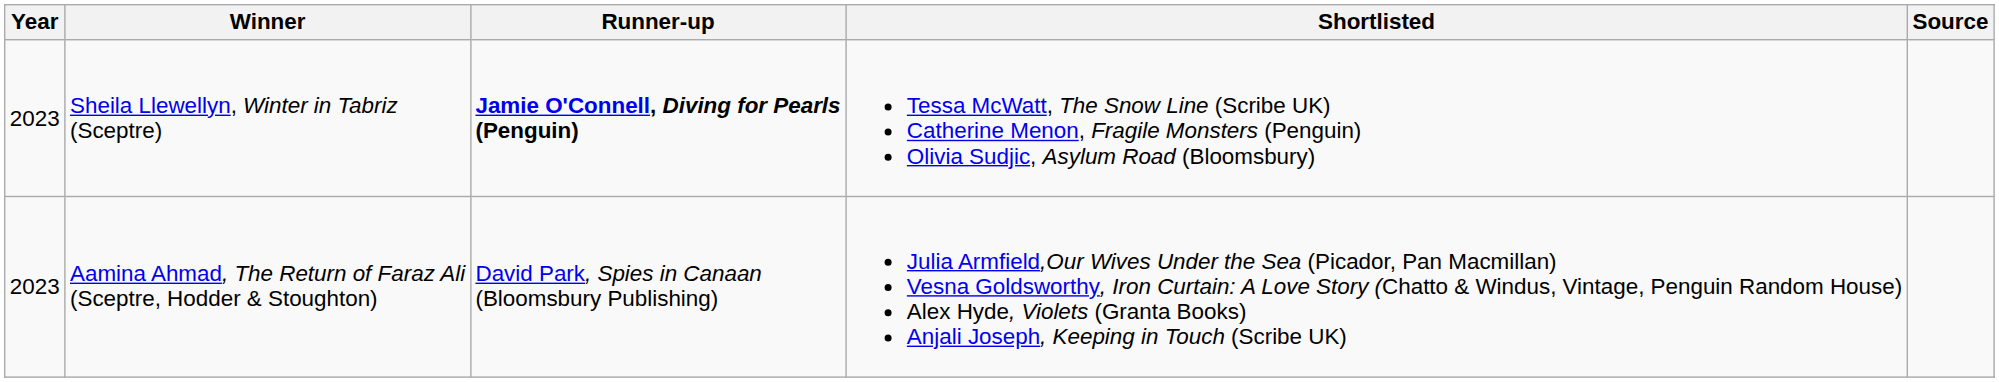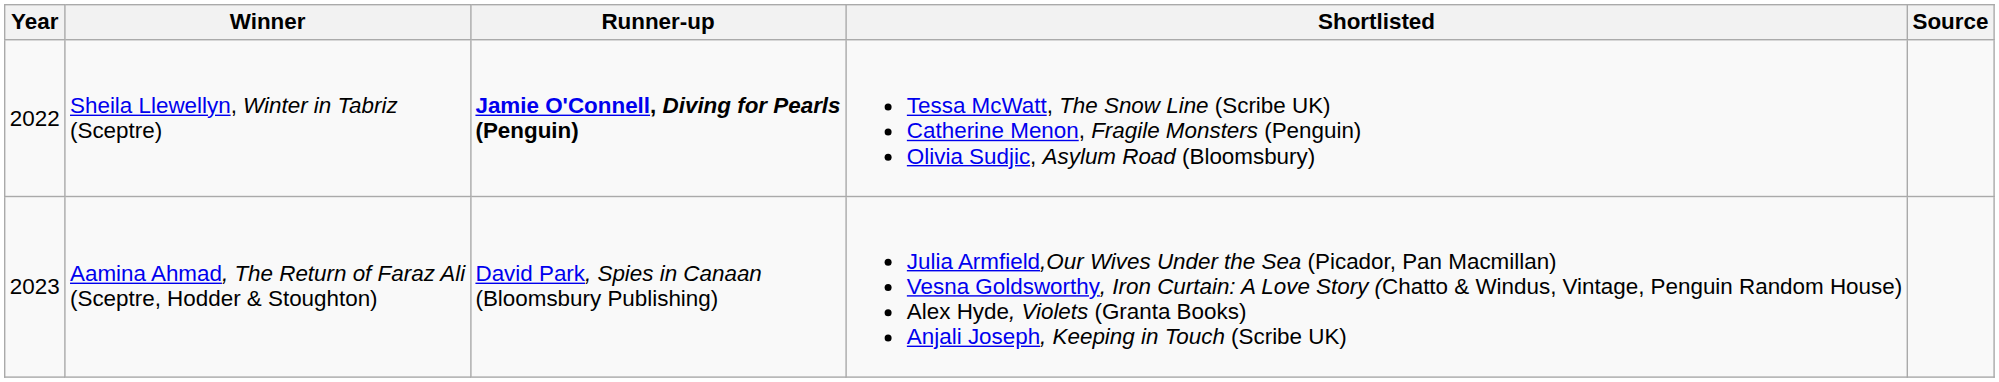 <table class="wikitable">
 <tr>
 <th>Year</th>
 <th>Winner</th>
 <th>Runner-up</th>
 <th>Shortlisted</th>
 <th>Source</th>
 </tr>
 <tr>
-<td>2023</td>
+<td>2022</td>
 <td><a href='#'>Sheila Llewellyn</a>, <em>Winter in Tabriz</em><br>(Sceptre)</td>
 <td><strong><a href='#'>Jamie O'Connell</a>, <em>Diving for Pearls</em><br>(Penguin)</strong></td>
 <td><br><ul><li><a href='#'>Tessa McWatt</a>, <em>The Snow Line</em> (Scribe UK)</li><li><a href='#'>Catherine Menon</a>, <em>Fragile Monsters</em> (Penguin)</li><li><a href='#'>Olivia Sudjic</a>, <em>Asylum Road</em> (Bloomsbury)</li></ul></td>
 <td></td>
 </tr>
 <tr>
 <td>2023</td>
 <td><a href='#'>Aamina Ahmad</a><em>, The Return of Faraz Ali</em><br>(Sceptre, Hodder & Stoughton)</td>
 <td><a href='#'>David Park</a><em>, Spies in Canaan</em><br>(Bloomsbury Publishing)</td>
 <td><br><ul><li><a href='#'>Julia Armfield</a><em>,Our Wives Under the Sea</em> (Picador, Pan Macmillan)</li><li><a href='#'>Vesna Goldsworthy</a><em>, Iron Curtain: A Love Story (</em>Chatto & Windus, Vintage, Penguin Random House)</li><li>Alex Hyde<em>, Violets</em> (Granta Books)</li><li><a href='#'>Anjali Joseph</a><em>, Keeping in Touch</em> (Scribe UK)</li></ul></td>
 <td></td>
 </tr>
 </table>
